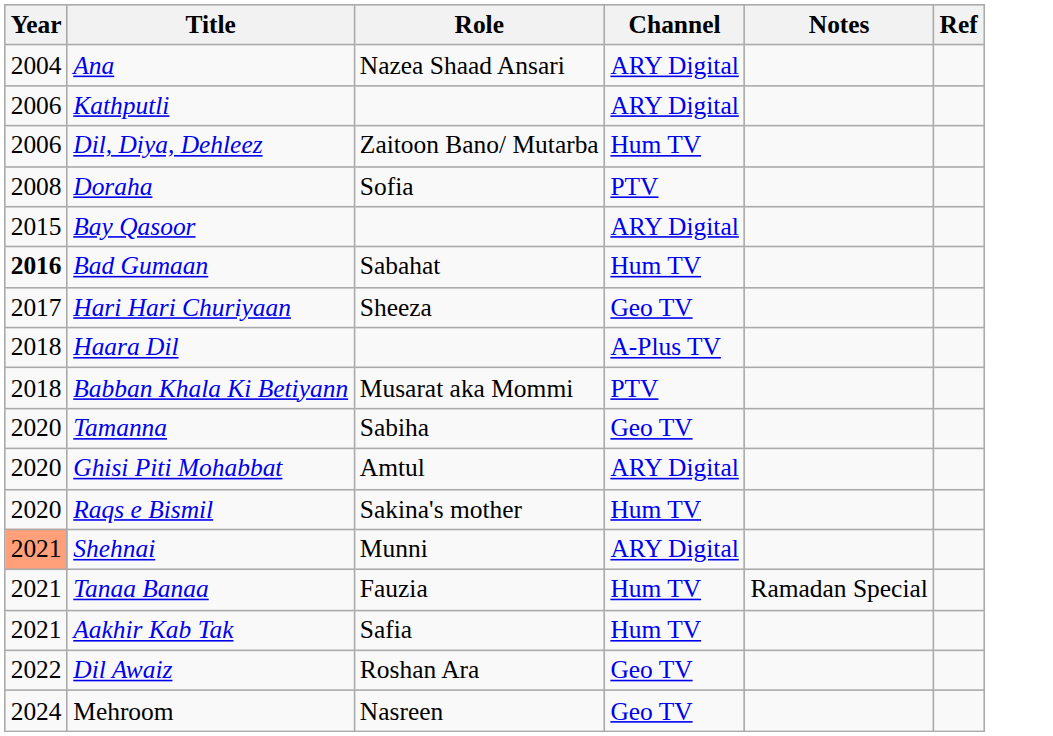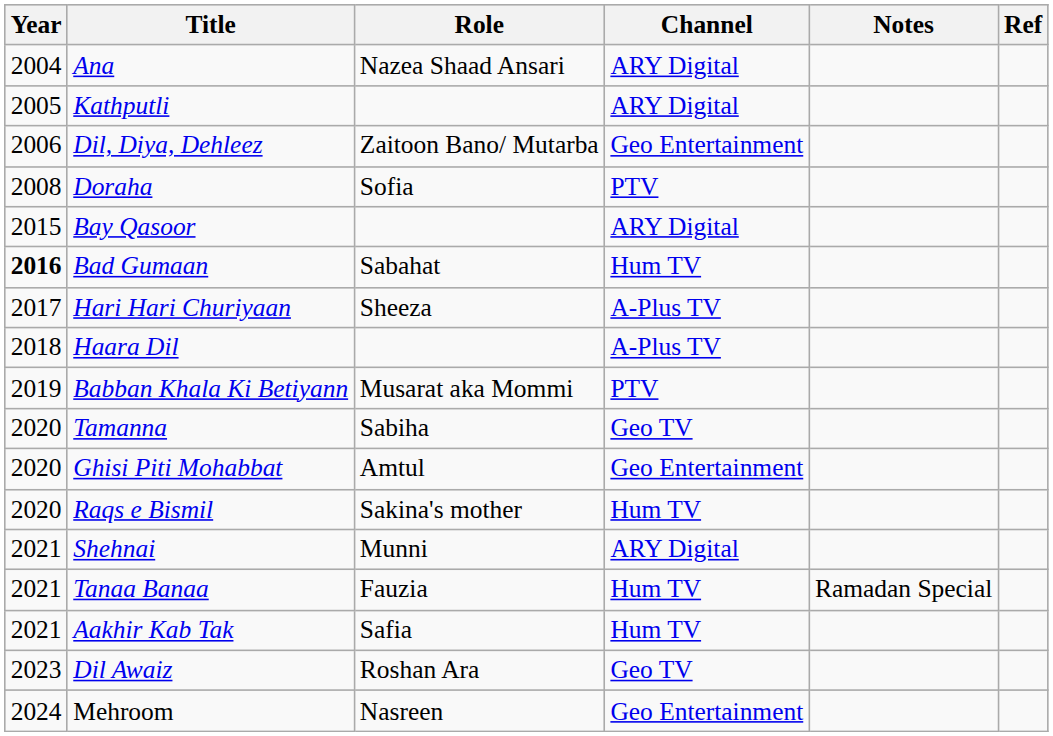 <table class="wikitable">
 <tr>
 <th>Year</th>
 <th>Title</th>
 <th>Role</th>
 <th>Channel</th>
 <th>Notes</th>
 <th>Ref</th>
 </tr>
 <tr>
 <td>2004</td>
 <td><em> <a href='#'>Ana</a></em></td>
 <td>Nazea Shaad Ansari</td>
 <td><a href='#'>ARY Digital</a></td>
 <td></td>
 <td></td>
 </tr>
 <tr>
-<td>2006</td>
+<td>2005</td>
 <td><em><a href='#'>Kathputli</a></em></td>
 <td></td>
 <td><a href='#'>ARY Digital</a></td>
 <td></td>
 <td></td>
 </tr>
 <tr>
 <td>2006</td>
 <td><em><a href='#'>Dil, Diya, Dehleez</a></em></td>
 <td>Zaitoon Bano/ Mutarba</td>
-<td><a href='#'>Hum TV</a></td>
+<td><a href='#'>Geo Entertainment</a></td>
 <td></td>
 <td></td>
 </tr>
 <tr>
 <td>2008</td>
 <td><em><a href='#'>Doraha</a></em></td>
 <td>Sofia</td>
 <td><a href='#'>PTV</a></td>
 <td></td>
 <td></td>
 </tr>
 <tr>
 <td>2015</td>
 <td><em><a href='#'>Bay Qasoor</a></em></td>
 <td></td>
 <td><a href='#'>ARY Digital</a></td>
 <td></td>
 <td></td>
 </tr>
 <tr>
 <td><strong>2016</strong></td>
 <td><em><a href='#'>Bad Gumaan</a></em></td>
 <td>Sabahat</td>
 <td><a href='#'>Hum TV</a></td>
 <td></td>
 <td></td>
 </tr>
 <tr>
 <td>2017</td>
 <td><em><a href='#'>Hari Hari Churiyaan</a></em></td>
 <td>Sheeza</td>
-<td><a href='#'>Geo TV</a></td>
+<td><a href='#'>A-Plus TV</a></td>
 <td></td>
 <td></td>
 </tr>
 <tr>
 <td>2018</td>
 <td><em><a href='#'>Haara Dil</a></em></td>
 <td></td>
 <td><a href='#'>A-Plus TV</a></td>
 <td></td>
 <td></td>
 </tr>
 <tr>
-<td>2018</td>
+<td>2019</td>
 <td><em><a href='#'>Babban Khala Ki Betiyann</a></em></td>
 <td>Musarat aka Mommi</td>
 <td><a href='#'>PTV</a></td>
 <td></td>
 <td></td>
 </tr>
 <tr>
 <td>2020</td>
 <td><em><a href='#'>Tamanna</a></em></td>
 <td>Sabiha</td>
 <td><a href='#'>Geo TV</a></td>
 <td></td>
 <td></td>
 </tr>
 <tr>
 <td>2020</td>
 <td><em><a href='#'>Ghisi Piti Mohabbat</a></em></td>
 <td>Amtul</td>
-<td><a href='#'>ARY Digital</a></td>
+<td><a href='#'>Geo Entertainment</a></td>
 <td></td>
 <td></td>
 </tr>
 <tr>
 <td>2020</td>
 <td><em><a href='#'>Raqs e Bismil</a></em></td>
 <td>Sakina's mother</td>
 <td><a href='#'>Hum TV</a></td>
 <td></td>
 <td></td>
 </tr>
 <tr>
-<td style="background: lightsalmon;">2021</td>
+<td>2021</td>
 <td><em><a href='#'>Shehnai</a></em></td>
 <td>Munni</td>
 <td><a href='#'>ARY Digital</a></td>
 <td></td>
 <td></td>
 </tr>
 <tr>
 <td>2021</td>
 <td><em><a href='#'>Tanaa Banaa</a></em></td>
 <td>Fauzia</td>
 <td><a href='#'>Hum TV</a></td>
 <td>Ramadan Special</td>
 <td></td>
 </tr>
 <tr>
 <td>2021</td>
 <td><em><a href='#'>Aakhir Kab Tak</a></em></td>
 <td>Safia</td>
 <td><a href='#'>Hum TV</a></td>
 <td></td>
 <td></td>
 </tr>
 <tr>
-<td>2022</td>
+<td>2023</td>
 <td><em><a href='#'>Dil Awaiz</a></em></td>
 <td>Roshan Ara</td>
 <td><a href='#'>Geo TV</a></td>
 <td></td>
 <td></td>
 </tr>
 <tr>
 <td>2024</td>
 <td>Mehroom</td>
 <td>Nasreen</td>
-<td><a href='#'>Geo TV</a></td>
+<td><a href='#'>Geo Entertainment</a></td>
 <td></td>
 <td></td>
 </tr>
 </table>
